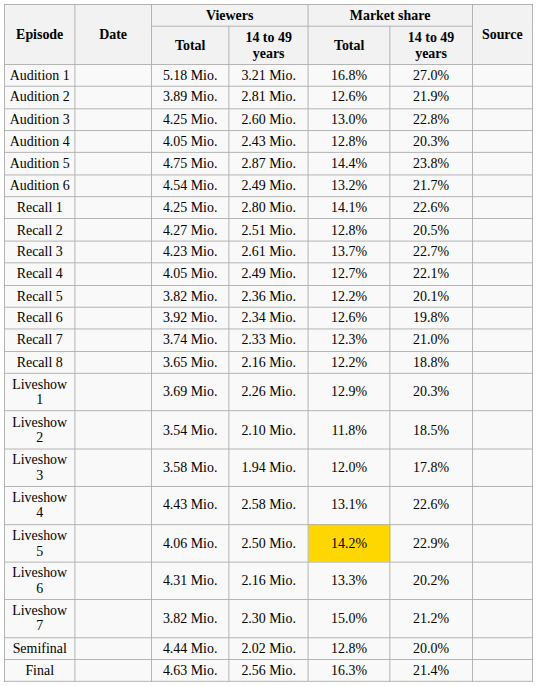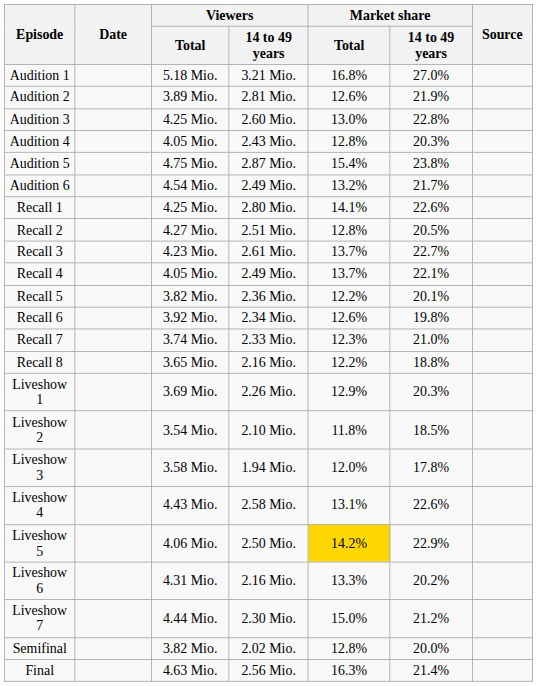 <table class="wikitable sortable" style="text-align:center">
 <tr class="hintergrundfarbe5">
 <th rowspan="2" width="100px">Episode</th>
 <th width="200" rowspan="2">Date</th>
 <th colspan="2" width="400px">Viewers</th>
 <th colspan="2" width="400px">Market share</th>
 <th rowspan="2" width="100px">Source</th>
 </tr>
 <tr>
 <th width="200px">Total</th>
 <th width="200px">14 to 49 years</th>
 <th width="200px">Total</th>
 <th width="200px">14 to 49 years</th>
 </tr>
 <tr>
 <td>Audition 1</td>
 <td></td>
 <td>5.18 Mio.</td>
 <td>3.21 Mio.</td>
 <td>16.8%</td>
 <td>27.0%</td>
 <td></td>
 </tr>
 <tr>
 <td>Audition 2</td>
 <td></td>
 <td>3.89 Mio.</td>
 <td>2.81 Mio.</td>
 <td>12.6%</td>
 <td>21.9%</td>
 <td></td>
 </tr>
 <tr>
 <td>Audition 3</td>
 <td></td>
 <td>4.25 Mio.</td>
 <td>2.60 Mio.</td>
 <td>13.0%</td>
 <td>22.8%</td>
 <td></td>
 </tr>
 <tr>
 <td>Audition 4</td>
 <td></td>
 <td>4.05 Mio.</td>
 <td>2.43 Mio.</td>
 <td>12.8%</td>
 <td>20.3%</td>
 <td></td>
 </tr>
 <tr>
 <td>Audition 5</td>
 <td></td>
 <td>4.75 Mio.</td>
 <td>2.87 Mio.</td>
-<td>14.4%</td>
+<td>15.4%</td>
 <td>23.8%</td>
 <td></td>
 </tr>
 <tr>
 <td>Audition 6</td>
 <td></td>
 <td>4.54 Mio.</td>
 <td>2.49 Mio.</td>
 <td>13.2%</td>
 <td>21.7%</td>
 <td></td>
 </tr>
 <tr>
 <td>Recall 1</td>
 <td></td>
 <td>4.25 Mio.</td>
 <td>2.80 Mio.</td>
 <td>14.1%</td>
 <td>22.6%</td>
 <td></td>
 </tr>
 <tr>
 <td>Recall 2</td>
 <td></td>
 <td>4.27 Mio.</td>
 <td>2.51 Mio.</td>
 <td>12.8%</td>
 <td>20.5%</td>
 <td></td>
 </tr>
 <tr>
 <td>Recall 3</td>
 <td></td>
 <td>4.23 Mio.</td>
 <td>2.61 Mio.</td>
 <td>13.7%</td>
 <td>22.7%</td>
 <td></td>
 </tr>
 <tr>
 <td>Recall 4</td>
 <td></td>
 <td>4.05 Mio.</td>
 <td>2.49 Mio.</td>
-<td>12.7%</td>
+<td>13.7%</td>
 <td>22.1%</td>
 <td></td>
 </tr>
 <tr>
 <td>Recall 5</td>
 <td></td>
 <td>3.82 Mio.</td>
 <td>2.36 Mio.</td>
 <td>12.2%</td>
 <td>20.1%</td>
 <td></td>
 </tr>
 <tr>
 <td>Recall 6</td>
 <td></td>
 <td>3.92 Mio.</td>
 <td>2.34 Mio.</td>
 <td>12.6%</td>
 <td>19.8%</td>
 <td></td>
 </tr>
 <tr>
 <td>Recall 7</td>
 <td></td>
 <td>3.74 Mio.</td>
 <td>2.33 Mio.</td>
 <td>12.3%</td>
 <td>21.0%</td>
 <td></td>
 </tr>
 <tr>
 <td>Recall 8</td>
 <td></td>
 <td>3.65 Mio.</td>
 <td>2.16 Mio.</td>
 <td>12.2%</td>
 <td>18.8%</td>
 <td></td>
 </tr>
 <tr>
 <td>Liveshow 1</td>
 <td></td>
 <td>3.69 Mio.</td>
 <td>2.26 Mio.</td>
 <td>12.9%</td>
 <td>20.3%</td>
 <td></td>
 </tr>
 <tr>
 <td>Liveshow 2</td>
 <td></td>
 <td>3.54 Mio.</td>
 <td>2.10 Mio.</td>
 <td>11.8%</td>
 <td>18.5%</td>
 <td></td>
 </tr>
 <tr>
 <td>Liveshow 3</td>
 <td></td>
 <td>3.58 Mio.</td>
 <td>1.94 Mio.</td>
 <td>12.0%</td>
 <td>17.8%</td>
 <td></td>
 </tr>
 <tr>
 <td>Liveshow 4</td>
 <td></td>
 <td>4.43 Mio.</td>
 <td>2.58 Mio.</td>
 <td>13.1%</td>
 <td>22.6%</td>
 <td></td>
 </tr>
 <tr>
 <td>Liveshow 5</td>
 <td></td>
 <td>4.06 Mio.</td>
 <td>2.50 Mio.</td>
 <td style="background: gold;">14.2%</td>
 <td>22.9%</td>
 <td></td>
 </tr>
 <tr>
 <td>Liveshow 6</td>
 <td></td>
 <td>4.31 Mio.</td>
 <td>2.16 Mio.</td>
 <td>13.3%</td>
 <td>20.2%</td>
 <td></td>
 </tr>
 <tr>
 <td>Liveshow 7</td>
 <td></td>
-<td>3.82 Mio.</td>
+<td>4.44 Mio.</td>
 <td>2.30 Mio.</td>
 <td>15.0%</td>
 <td>21.2%</td>
 <td></td>
 </tr>
 <tr>
 <td>Semifinal</td>
 <td></td>
-<td>4.44 Mio.</td>
+<td>3.82 Mio.</td>
 <td>2.02 Mio.</td>
 <td>12.8%</td>
 <td>20.0%</td>
 <td></td>
 </tr>
 <tr>
 <td>Final</td>
 <td></td>
 <td>4.63 Mio.</td>
 <td>2.56 Mio.</td>
 <td>16.3%</td>
 <td>21.4%</td>
 <td></td>
 </tr>
 </table>
